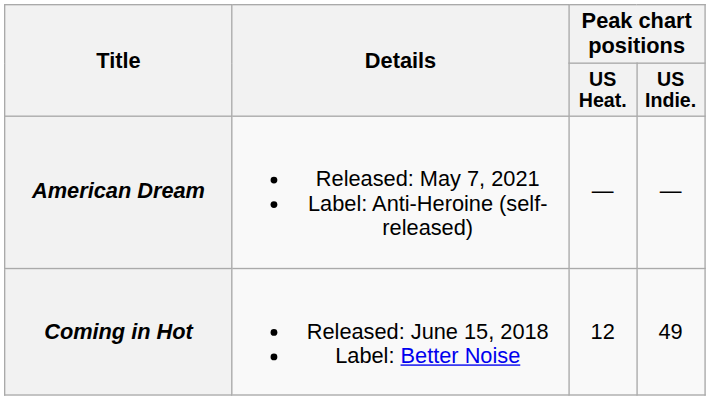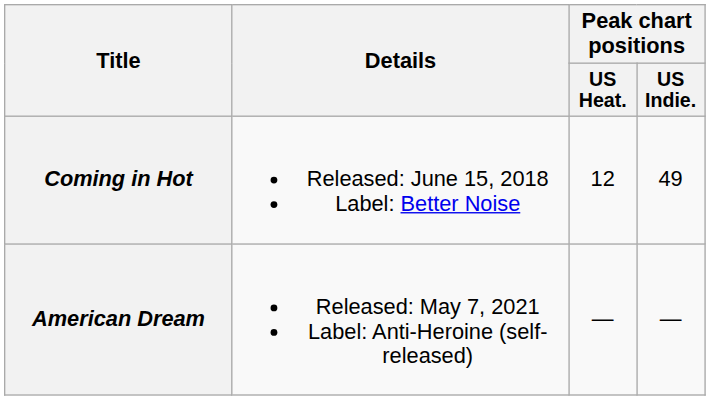 <table class="wikitable plainrowheaders" style="text-align:center;">
 <tr>
 <th scope="col" rowspan="2" style="width:10em;">Title</th>
 <th scope="col" rowspan="2" style="width:15em;">Details</th>
 <th scope="col" colspan="2">Peak chart positions</th>
 </tr>
 <tr>
 <th scope="col" style="width:3em;font-size:90%;">US<br>Heat.<br></th>
 <th scope="col" style="width:3em;font-size:90%;">US<br>Indie.<br></th>
 </tr>
 <tr>
+<th scope="row"><em>Coming in Hot</em></th>
+<td><br><ul><li>Released: June 15, 2018</li><li>Label: <a href='#'>Better Noise</a></li></ul></td>
+<td>12</td>
+<td>49</td>
+</tr>
+<tr>
 <th scope="row"><em>American Dream</em></th>
 <td><br><ul><li>Released: May 7, 2021</li><li>Label: Anti-Heroine (self-released)</li></ul></td>
 <td>—</td>
 <td>—</td>
 </tr>
-<tr>
-<th scope="row"><em>Coming in Hot</em></th>
-<td><br><ul><li>Released: June 15, 2018</li><li>Label: <a href='#'>Better Noise</a></li></ul></td>
-<td>12</td>
-<td>49</td>
-</tr>
 </table>
